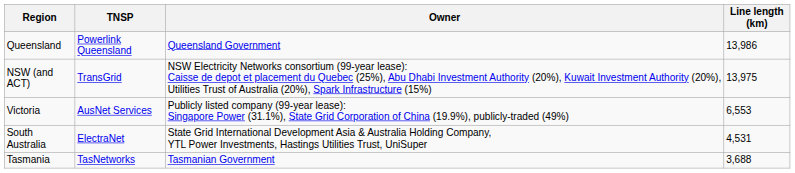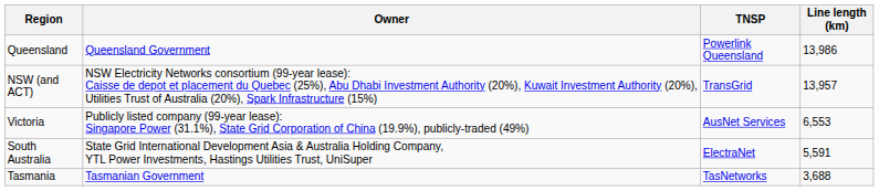 <table class="wikitable">
 <tr>
 <th>Region</th>
+<th>Owner</th>
 <th>TNSP</th>
-<th>Owner</th>
 <th>Line length (km)</th>
 </tr>
 <tr>
 <td>Queensland</td>
+<td><a href='#'>Queensland Government</a></td>
 <td><a href='#'>Powerlink Queensland</a></td>
-<td><a href='#'>Queensland Government</a></td>
 <td>13,986</td>
 </tr>
 <tr>
 <td>NSW (and ACT)</td>
+<td>NSW Electricity Networks consortium (99-year lease):<br><a href='#'>Caisse de depot et placement du Quebec</a> (25%), <a href='#'>Abu Dhabi Investment Authority</a> (20%), <a href='#'>Kuwait Investment Authority</a> (20%), Utilities Trust of Australia (20%), <a href='#'>Spark Infrastructure</a> (15%)</td>
 <td><a href='#'>TransGrid</a></td>
-<td>NSW Electricity Networks consortium (99-year lease):<br><a href='#'>Caisse de depot et placement du Quebec</a> (25%), <a href='#'>Abu Dhabi Investment Authority</a> (20%), <a href='#'>Kuwait Investment Authority</a> (20%), Utilities Trust of Australia (20%), <a href='#'>Spark Infrastructure</a> (15%)</td>
-<td>13,975</td>
+<td>13,957</td>
 </tr>
 <tr>
 <td>Victoria</td>
+<td>Publicly listed company (99-year lease): <br><a href='#'>Singapore Power</a> (31.1%), <a href='#'>State Grid Corporation of China</a> (19.9%), publicly-traded (49%)</td>
 <td><a href='#'>AusNet Services</a></td>
-<td>Publicly listed company (99-year lease): <br><a href='#'>Singapore Power</a> (31.1%), <a href='#'>State Grid Corporation of China</a> (19.9%), publicly-traded (49%)</td>
 <td>6,553</td>
 </tr>
 <tr>
 <td>South Australia</td>
+<td>State Grid International Development Asia & Australia Holding Company, <br>YTL Power Investments, Hastings Utilities Trust, UniSuper </td>
 <td><a href='#'>ElectraNet</a></td>
-<td>State Grid International Development Asia & Australia Holding Company, <br>YTL Power Investments, Hastings Utilities Trust, UniSuper </td>
-<td>4,531</td>
+<td>5,591</td>
 </tr>
 <tr>
 <td>Tasmania</td>
+<td><a href='#'>Tasmanian Government</a></td>
 <td><a href='#'>TasNetworks</a></td>
-<td><a href='#'>Tasmanian Government</a></td>
 <td>3,688</td>
 </tr>
 </table>
